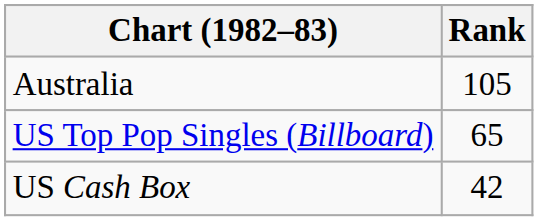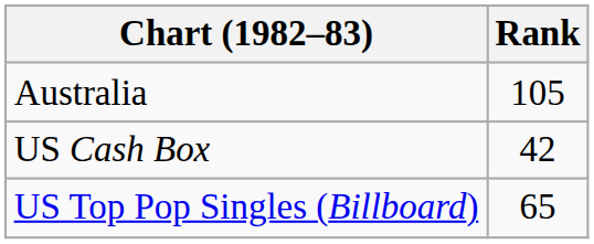 <table class="wikitable sortable">
 <tr>
 <th align="left">Chart (1982–83)</th>
 <th style="text-align:center;">Rank</th>
 </tr>
 <tr>
 <td>Australia</td>
 <td style="text-align:center;">105</td>
 </tr>
 <tr>
+<td>US <em>Cash Box</em></td>
+<td style="text-align:center;">42</td>
+</tr>
+<tr>
 <td><a href='#'>US Top Pop Singles (<em>Billboard</em>)</a></td>
 <td align="center">65</td>
 </tr>
-<tr>
-<td>US <em>Cash Box</em></td>
-<td style="text-align:center;">42</td>
-</tr>
 </table>
